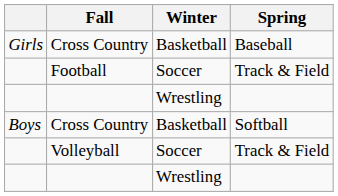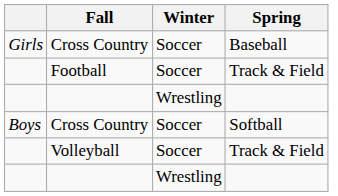 <table class="wikitable">
 <tr>
 <th></th>
 <th>Fall</th>
 <th>Winter</th>
 <th>Spring</th>
 </tr>
 <tr>
 <td><em>Girls</em></td>
 <td>Cross Country</td>
-<td>Basketball</td>
+<td>Soccer</td>
 <td>Baseball</td>
 </tr>
 <tr>
 <td></td>
 <td>Football</td>
 <td>Soccer</td>
 <td>Track & Field</td>
 </tr>
 <tr>
 <td></td>
 <td></td>
 <td>Wrestling</td>
 <td></td>
 </tr>
 <tr>
 <td><em>Boys</em></td>
 <td>Cross Country</td>
-<td>Basketball</td>
+<td>Soccer</td>
 <td>Softball</td>
 </tr>
 <tr>
 <td></td>
 <td>Volleyball</td>
 <td>Soccer</td>
 <td>Track & Field</td>
 </tr>
 <tr>
 <td></td>
 <td></td>
 <td>Wrestling</td>
 <td></td>
 </tr>
 </table>
